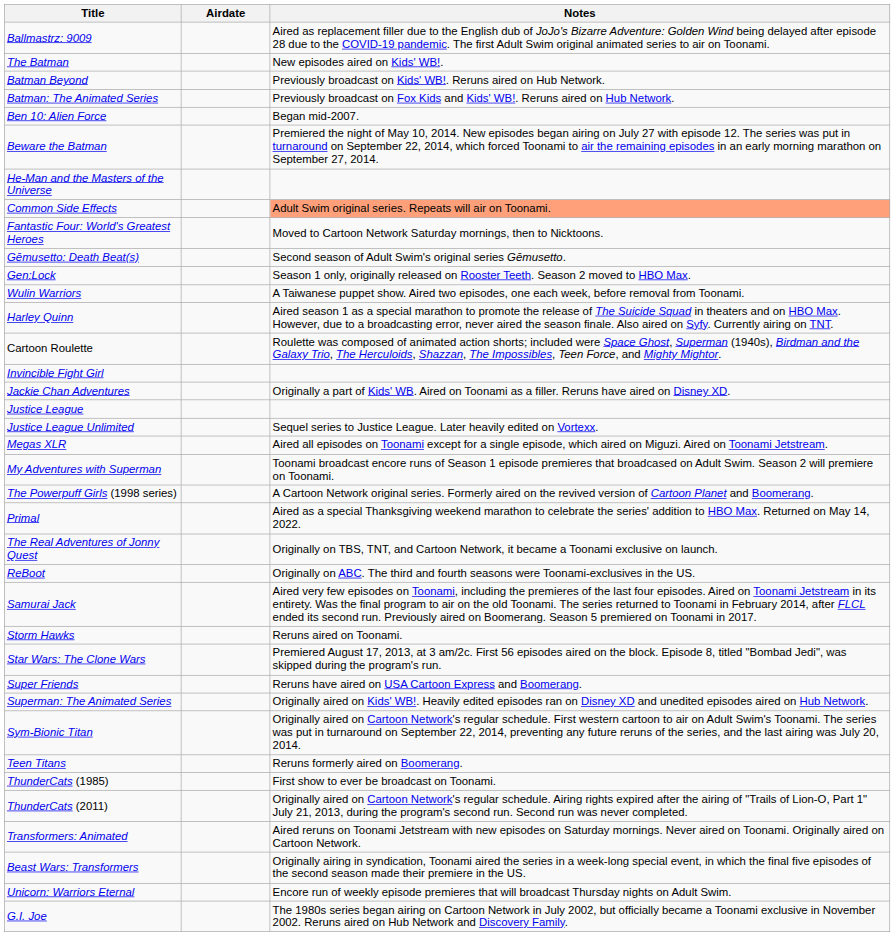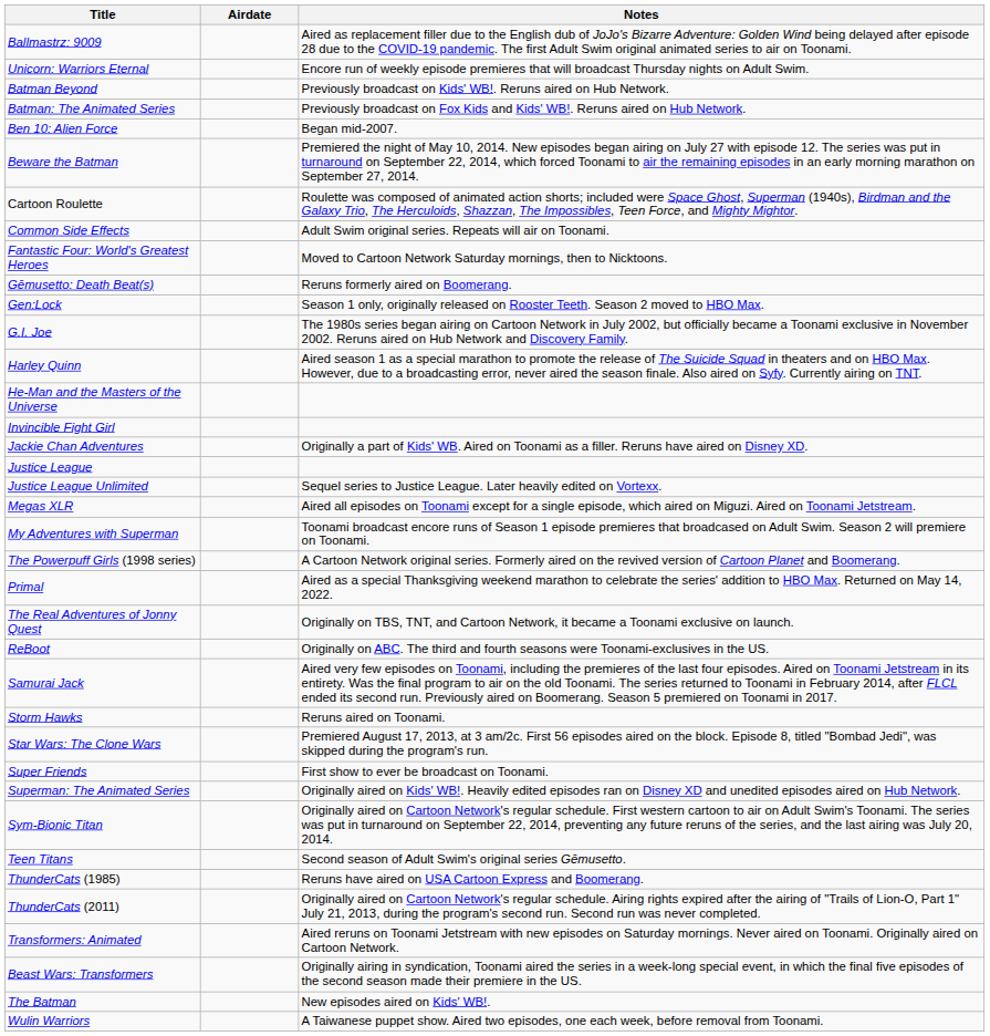 <table class="wikitable sortable">
 <tr>
 <th width=20%>Title</th>
 <th width=10%>Airdate</th>
 <th>Notes</th>
 </tr>
 <tr>
 <td><em><a href='#'>Ballmastrz: 9009</a></em></td>
 <td></td>
 <td>Aired as replacement filler due to the English dub of <em>JoJo's Bizarre Adventure: Golden Wind</em> being delayed after episode 28 due to the <a href='#'>COVID-19 pandemic</a>. The first Adult Swim original animated series to air on Toonami.</td>
 </tr>
 <tr>
-<td><em><a href='#'>The Batman</a></em></td>
+<td><em><a href='#'>Unicorn: Warriors Eternal</a></em></td>
 <td></td>
-<td>New episodes aired on <a href='#'>Kids' WB!</a>.</td>
+<td>Encore run of weekly episode premieres that will broadcast Thursday nights on Adult Swim.</td>
 </tr>
 <tr>
 <td><em><a href='#'>Batman Beyond</a></em></td>
 <td></td>
 <td>Previously broadcast on <a href='#'>Kids' WB!</a>. Reruns aired on Hub Network.</td>
 </tr>
 <tr>
 <td><em><a href='#'>Batman: The Animated Series</a></em></td>
 <td></td>
 <td>Previously broadcast on <a href='#'>Fox Kids</a> and <a href='#'>Kids' WB!</a>. Reruns aired on <a href='#'>Hub Network</a>.</td>
 </tr>
 <tr>
 <td><em><a href='#'>Ben 10: Alien Force</a></em></td>
 <td></td>
 <td>Began mid-2007.</td>
 </tr>
 <tr>
 <td><em><a href='#'>Beware the Batman</a></em></td>
 <td></td>
 <td>Premiered the night of May 10, 2014. New episodes began airing on July 27 with episode 12. The series was put in <a href='#'>turnaround</a> on September 22, 2014, which forced Toonami to <a href='#'>air the remaining episodes</a> in an early morning marathon on September 27, 2014.</td>
 </tr>
 <tr>
-<td><em><a href='#'>He-Man and the Masters of the Universe</a></em></td>
+<td>Cartoon Roulette</td>
 <td></td>
-<td></td>
+<td>Roulette was composed of animated action shorts; included were <em><a href='#'>Space Ghost</a></em>, <em><a href='#'>Superman</a></em> (1940s), <em><a href='#'>Birdman and the Galaxy Trio</a></em>, <em><a href='#'>The Herculoids</a></em>, <em><a href='#'>Shazzan</a></em>, <em><a href='#'>The Impossibles</a></em>, <em>Teen Force</em>, and <em><a href='#'>Mighty Mightor</a></em>.</td>
 </tr>
 <tr>
 <td><em><a href='#'>Common Side Effects</a></em></td>
 <td></td>
-<td style="background: lightsalmon;">Adult Swim original series. Repeats will air on Toonami. </td>
+<td>Adult Swim original series. Repeats will air on Toonami. </td>
 </tr>
 <tr>
 <td><em><a href='#'>Fantastic Four: World's Greatest Heroes</a></em></td>
 <td></td>
 <td>Moved to Cartoon Network Saturday mornings, then to Nicktoons.</td>
 </tr>
 <tr>
 <td><em><a href='#'>Gēmusetto: Death Beat(s)</a></em></td>
 <td></td>
-<td>Second season of Adult Swim's original series <em>Gēmusetto</em>.</td>
+<td>Reruns formerly aired on <a href='#'>Boomerang</a>.</td>
 </tr>
 <tr>
 <td><em><a href='#'>Gen:Lock</a></em></td>
 <td></td>
 <td>Season 1 only, originally released on <a href='#'>Rooster Teeth</a>. Season 2 moved to <a href='#'>HBO Max</a>.</td>
 </tr>
 <tr>
-<td><em><a href='#'>Wulin Warriors</a></em></td>
+<td><em><a href='#'>G.I. Joe</a></em></td>
 <td></td>
-<td>A Taiwanese puppet show. Aired two episodes, one each week, before removal from Toonami.</td>
+<td>The 1980s series began airing on Cartoon Network in July 2002, but officially became a Toonami exclusive in November 2002. Reruns aired on Hub Network and <a href='#'>Discovery Family</a>.</td>
 </tr>
 <tr>
 <td><em><a href='#'>Harley Quinn</a></em></td>
 <td></td>
 <td>Aired season 1 as a special marathon to promote the release of <em><a href='#'>The Suicide Squad</a></em> in theaters and on <a href='#'>HBO Max</a>. However, due to a broadcasting error, never aired the season finale. Also aired on <a href='#'>Syfy</a>. Currently airing on <a href='#'>TNT</a>.</td>
 </tr>
 <tr>
-<td>Cartoon Roulette</td>
+<td><em><a href='#'>He-Man and the Masters of the Universe</a></em></td>
 <td></td>
-<td>Roulette was composed of animated action shorts; included were <em><a href='#'>Space Ghost</a></em>, <em><a href='#'>Superman</a></em> (1940s), <em><a href='#'>Birdman and the Galaxy Trio</a></em>, <em><a href='#'>The Herculoids</a></em>, <em><a href='#'>Shazzan</a></em>, <em><a href='#'>The Impossibles</a></em>, <em>Teen Force</em>, and <em><a href='#'>Mighty Mightor</a></em>.</td>
+<td></td>
 </tr>
 <tr>
 <td><em><a href='#'>Invincible Fight Girl</a></em></td>
 <td></td>
 <td></td>
 </tr>
 <tr>
 <td><em><a href='#'>Jackie Chan Adventures</a></em></td>
 <td></td>
 <td>Originally a part of <a href='#'>Kids' WB</a>. Aired on Toonami as a filler. Reruns have aired on <a href='#'>Disney XD</a>.</td>
 </tr>
 <tr>
 <td><em><a href='#'>Justice League</a></em></td>
 <td></td>
 <td></td>
 </tr>
 <tr>
 <td><em><a href='#'>Justice League Unlimited</a></em></td>
 <td></td>
 <td>Sequel series to Justice League. Later heavily edited on <a href='#'>Vortexx</a>.</td>
 </tr>
 <tr>
 <td><em><a href='#'>Megas XLR</a></em></td>
 <td></td>
 <td>Aired all episodes on <a href='#'>Toonami</a> except for a single episode, which aired on Miguzi. Aired on <a href='#'>Toonami Jetstream</a>.</td>
 </tr>
 <tr>
 <td><em><a href='#'>My Adventures with Superman</a></em></td>
 <td></td>
 <td>Toonami broadcast encore runs of Season 1 episode premieres that broadcased on Adult Swim. Season 2 will premiere on Toonami.</td>
 </tr>
 <tr>
 <td><em><a href='#'>The Powerpuff Girls</a></em> (1998 series)</td>
 <td></td>
 <td>A Cartoon Network original series. Formerly aired on the revived version of <em><a href='#'>Cartoon Planet</a></em> and <a href='#'>Boomerang</a>.</td>
 </tr>
 <tr>
 <td><em><a href='#'>Primal</a></em></td>
 <td></td>
 <td>Aired as a special Thanksgiving weekend marathon to celebrate the series' addition to <a href='#'>HBO Max</a>. Returned on May 14, 2022.</td>
 </tr>
 <tr>
 <td><em><a href='#'>The Real Adventures of Jonny Quest</a></em></td>
 <td></td>
 <td>Originally on TBS, TNT, and Cartoon Network, it became a Toonami exclusive on launch.</td>
 </tr>
 <tr>
 <td><em><a href='#'>ReBoot</a></em></td>
 <td></td>
 <td>Originally on <a href='#'>ABC</a>. The third and fourth seasons were Toonami-exclusives in the US.</td>
 </tr>
 <tr>
 <td><em><a href='#'>Samurai Jack</a></em></td>
 <td></td>
 <td>Aired very few episodes on <a href='#'>Toonami</a>, including the premieres of the last four episodes. Aired on <a href='#'>Toonami Jetstream</a> in its entirety. Was the final program to air on the old Toonami. The series returned to Toonami in February 2014, after <em><a href='#'>FLCL</a></em> ended its second run. Previously aired on Boomerang. Season 5 premiered on Toonami in 2017.</td>
 </tr>
 <tr>
 <td><em><a href='#'>Storm Hawks</a></em></td>
 <td></td>
 <td>Reruns aired on Toonami.</td>
 </tr>
 <tr>
 <td><em><a href='#'>Star Wars: The Clone Wars</a></em></td>
 <td></td>
 <td>Premiered August 17, 2013, at 3 am/2c. First 56 episodes aired on the block. Episode 8, titled "Bombad Jedi", was skipped during the program's run.</td>
 </tr>
 <tr>
 <td><em><a href='#'>Super Friends</a></em></td>
 <td></td>
-<td>Reruns have aired on <a href='#'>USA Cartoon Express</a> and <a href='#'>Boomerang</a>.</td>
+<td>First show to ever be broadcast on Toonami.</td>
 </tr>
 <tr>
 <td><em><a href='#'>Superman: The Animated Series</a></em></td>
 <td></td>
 <td>Originally aired on <a href='#'>Kids' WB!</a>. Heavily edited episodes ran on <a href='#'>Disney XD</a> and unedited episodes aired on <a href='#'>Hub Network</a>.</td>
 </tr>
 <tr>
 <td><em><a href='#'>Sym-Bionic Titan</a></em></td>
 <td></td>
 <td>Originally aired on <a href='#'>Cartoon Network</a>'s regular schedule. First western cartoon to air on Adult Swim's Toonami. The series was put in turnaround on September 22, 2014, preventing any future reruns of the series, and the last airing was July 20, 2014.</td>
 </tr>
 <tr>
 <td><em><a href='#'>Teen Titans</a></em></td>
 <td></td>
-<td>Reruns formerly aired on <a href='#'>Boomerang</a>.</td>
+<td>Second season of Adult Swim's original series <em>Gēmusetto</em>.</td>
 </tr>
 <tr>
 <td><em><a href='#'>ThunderCats</a></em> (1985)</td>
 <td></td>
-<td>First show to ever be broadcast on Toonami.</td>
+<td>Reruns have aired on <a href='#'>USA Cartoon Express</a> and <a href='#'>Boomerang</a>.</td>
 </tr>
 <tr>
 <td><em><a href='#'>ThunderCats</a></em> (2011)</td>
 <td></td>
 <td>Originally aired on <a href='#'>Cartoon Network</a>'s regular schedule. Airing rights expired after the airing of "Trails of Lion-O, Part 1" July 21, 2013, during the program's second run. Second run was never completed.</td>
 </tr>
 <tr>
 <td><em><a href='#'>Transformers: Animated</a></em></td>
 <td></td>
 <td>Aired reruns on Toonami Jetstream with new episodes on Saturday mornings. Never aired on Toonami. Originally aired on Cartoon Network.</td>
 </tr>
 <tr>
 <td><em><a href='#'>Beast Wars: Transformers</a></em></td>
 <td></td>
 <td>Originally airing in syndication, Toonami aired the series in a week-long special event, in which the final five episodes of the second season made their premiere in the US.</td>
 </tr>
 <tr>
-<td><em><a href='#'>Unicorn: Warriors Eternal</a></em></td>
+<td><em><a href='#'>The Batman</a></em></td>
 <td></td>
-<td>Encore run of weekly episode premieres that will broadcast Thursday nights on Adult Swim.</td>
+<td>New episodes aired on <a href='#'>Kids' WB!</a>.</td>
 </tr>
 <tr>
-<td><em><a href='#'>G.I. Joe</a></em></td>
+<td><em><a href='#'>Wulin Warriors</a></em></td>
 <td></td>
-<td>The 1980s series began airing on Cartoon Network in July 2002, but officially became a Toonami exclusive in November 2002. Reruns aired on Hub Network and <a href='#'>Discovery Family</a>.</td>
+<td>A Taiwanese puppet show. Aired two episodes, one each week, before removal from Toonami.</td>
 </tr>
 </table>
